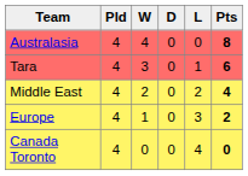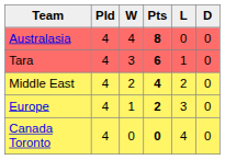 <table style=border-collapse:collapse border=1 cellspacing=0 cellpadding=5>
 <tr align=center bgcolor=#efefef>
 <th width=100>Team</th>
 <th width=20>Pld</th>
 <th width=20>W</th>
+<th width=20>Pts</th>
+<th width=20>L</th>
 <th width=20>D</th>
-<th width=20>L</th>
-<th width=20>Pts</th>
 </tr>
 <tr align=center style="background:#ff6d6b;">
 <td style="text-align:left;"> <a href='#'>Australasia</a></td>
 <td>4</td>
 <td>4</td>
+<td><strong>8</strong></td>
 <td>0</td>
 <td>0</td>
-<td><strong>8</strong></td>
 </tr>
 <tr align=center style="background:#ff6d6b;">
 <td style="text-align:left;"> Tara</td>
 <td>4</td>
 <td>3</td>
+<td><strong>6</strong></td>
+<td>1</td>
 <td>0</td>
-<td>1</td>
-<td><strong>6</strong></td>
 </tr>
 <tr align=center style="background:#fff567;">
 <td style="text-align:left;"> Middle East</td>
 <td>4</td>
 <td>2</td>
+<td><strong>4</strong></td>
+<td>2</td>
 <td>0</td>
-<td>2</td>
-<td><strong>4</strong></td>
 </tr>
 <tr align=center style="background:#fff567;">
 <td style="text-align:left;"> <a href='#'>Europe</a></td>
 <td>4</td>
 <td>1</td>
+<td><strong>2</strong></td>
+<td>3</td>
 <td>0</td>
-<td>3</td>
-<td><strong>2</strong></td>
 </tr>
 <tr align=center style="background:#fff567;">
 <td style="text-align:left;"><a href='#'>Canada Toronto</a></td>
 <td>4</td>
 <td>0</td>
+<td><strong>0</strong></td>
+<td>4</td>
 <td>0</td>
-<td>4</td>
-<td><strong>0</strong></td>
 </tr>
 </table>
